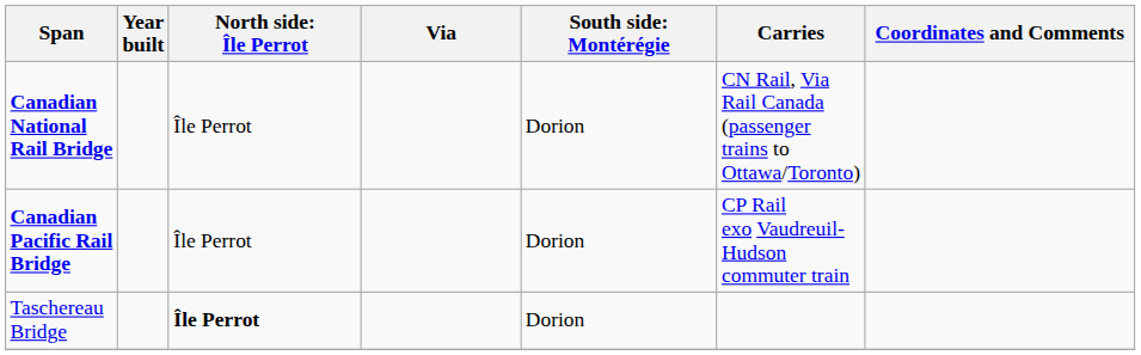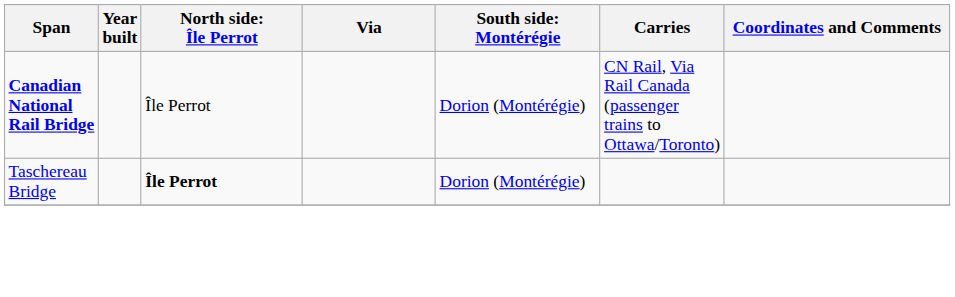 <table class=wikitable>
 <tr>
 <th width="10%">Span</th>
 <th width="4%">Year built</th>
 <th width="18%">North side:<br><a href='#'>Île Perrot</a></th>
 <th width="15%">Via</th>
 <th width="18%">South side: <a href='#'>Montérégie</a></th>
 <th width="10%">Carries</th>
 <th width="25%"><a href='#'>Coordinates</a> and Comments</th>
 </tr>
 <tr>
 <td><strong><a href='#'>Canadian National Rail Bridge</a></strong></td>
 <td></td>
 <td>Île Perrot</td>
 <td></td>
-<td>Dorion</td>
+<td><a href='#'>Dorion</a> (<a href='#'>Montérégie</a>)</td>
 <td><a href='#'>CN Rail</a>, <a href='#'>Via Rail Canada</a> (<a href='#'>passenger trains</a> to <a href='#'>Ottawa</a>/<a href='#'>Toronto</a>)</td>
-<td></td>
-</tr>
-<tr>
-<td><strong><a href='#'>Canadian Pacific Rail Bridge</a></strong></td>
-<td></td>
-<td>Île Perrot</td>
-<td></td>
-<td>Dorion</td>
-<td><a href='#'>CP Rail</a><br><a href='#'>exo</a> <a href='#'>Vaudreuil-Hudson</a> <a href='#'>commuter train</a></td>
 <td></td>
 </tr>
 <tr>
 <td><a href='#'>Taschereau Bridge</a></td>
 <td></td>
 <td><strong>Île Perrot</strong></td>
 <td></td>
-<td>Dorion</td>
+<td><a href='#'>Dorion</a> (<a href='#'>Montérégie</a>)</td>
 <td></td>
 <td></td>
 </tr>
 <tr>
 </tr>
 </table>
